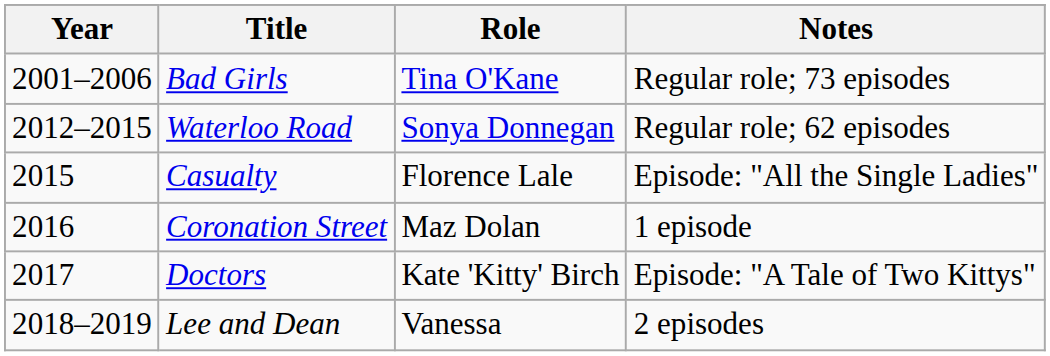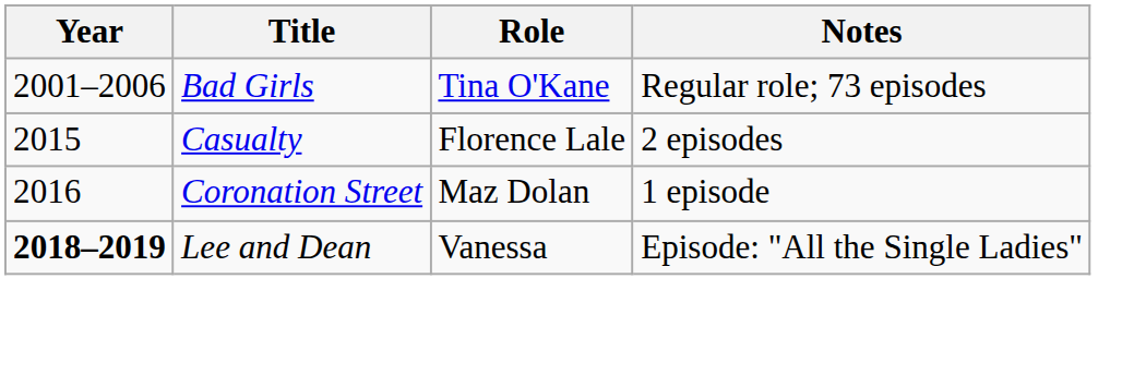 <table class="wikitable sortable">
 <tr>
 <th>Year</th>
 <th>Title</th>
 <th>Role</th>
 <th>Notes</th>
 </tr>
 <tr>
 <td>2001–2006</td>
 <td><em><a href='#'>Bad Girls</a></em></td>
 <td><a href='#'>Tina O'Kane</a></td>
 <td>Regular role; 73 episodes</td>
 </tr>
 <tr>
-<td>2012–2015</td>
-<td><em><a href='#'>Waterloo Road</a></em></td>
-<td><a href='#'>Sonya Donnegan</a></td>
-<td>Regular role; 62 episodes</td>
-</tr>
-<tr>
 <td>2015</td>
 <td><em><a href='#'>Casualty</a></em></td>
 <td>Florence Lale</td>
-<td>Episode: "All the Single Ladies"</td>
+<td>2 episodes</td>
 </tr>
 <tr>
 <td>2016</td>
 <td><em><a href='#'>Coronation Street</a></em></td>
 <td>Maz Dolan</td>
 <td>1 episode</td>
 </tr>
 <tr>
-<td>2017</td>
-<td><em><a href='#'>Doctors</a></em></td>
-<td>Kate 'Kitty' Birch</td>
-<td>Episode: "A Tale of Two Kittys"</td>
-</tr>
-<tr>
-<td>2018–2019</td>
+<td><strong>2018–2019</strong></td>
 <td><em>Lee and Dean</em></td>
 <td>Vanessa</td>
-<td>2 episodes</td>
+<td>Episode: "All the Single Ladies"</td>
 </tr>
 </table>
